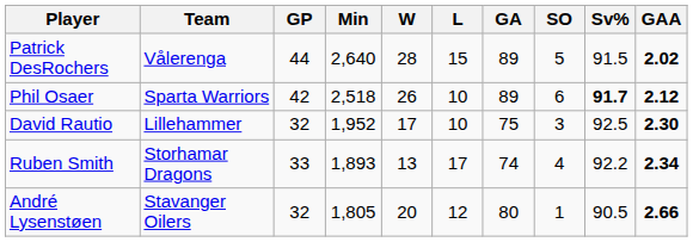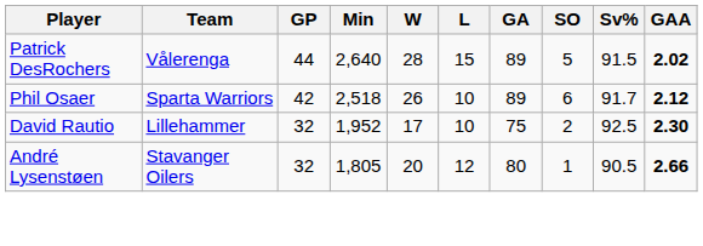 <table class="wikitable sortable" style="text-align:center">
 <tr>
 <th bgcolor="#DDDDFF" width="18.5%">Player</th>
 <th bgcolor="#DDDDFF" width="18.5%">Team</th>
 <th bgcolor="#DDDDFF" width="7%">GP</th>
 <th bgcolor="#DDDDFF" width="7%">Min</th>
 <th bgcolor="#DDDDFF" width="7%">W</th>
 <th bgcolor="#DDDDFF" width="7%">L</th>
 <th bgcolor="#DDDDFF" width="7%">GA</th>
 <th bgcolor="#DDDDFF" width="7%">SO</th>
 <th bgcolor="#DDDDFF" width="7%">Sv%</th>
 <th bgcolor="#DDDDFF" width="7%">GAA</th>
 </tr>
 <tr>
 <td align=left> <a href='#'>Patrick DesRochers</a></td>
 <td align=left><a href='#'>Vålerenga</a></td>
 <td>44</td>
 <td>2,640</td>
 <td>28</td>
 <td>15</td>
 <td>89</td>
 <td>5</td>
 <td>91.5</td>
 <td><strong>2.02</strong></td>
 </tr>
 <tr>
 <td align=left> <a href='#'>Phil Osaer</a></td>
 <td align=left><a href='#'>Sparta Warriors</a></td>
 <td>42</td>
 <td>2,518</td>
 <td>26</td>
 <td>10</td>
 <td>89</td>
 <td>6</td>
-<td><strong>91.7</strong></td>
+<td>91.7</td>
 <td><strong>2.12</strong></td>
 </tr>
 <tr>
 <td align=left> <a href='#'>David Rautio</a></td>
 <td align=left><a href='#'>Lillehammer</a></td>
 <td>32</td>
 <td>1,952</td>
 <td>17</td>
 <td>10</td>
 <td>75</td>
-<td>3</td>
+<td>2</td>
 <td>92.5</td>
 <td><strong>2.30</strong></td>
-</tr>
-<tr>
-<td align=left> <a href='#'>Ruben Smith</a></td>
-<td align=left><a href='#'>Storhamar Dragons</a></td>
-<td>33</td>
-<td>1,893</td>
-<td>13</td>
-<td>17</td>
-<td>74</td>
-<td>4</td>
-<td>92.2</td>
-<td><strong>2.34</strong></td>
 </tr>
 <tr>
 <td align=left> <a href='#'>André Lysenstøen</a></td>
 <td align=left><a href='#'>Stavanger Oilers</a></td>
 <td>32</td>
 <td>1,805</td>
 <td>20</td>
 <td>12</td>
 <td>80</td>
 <td>1</td>
 <td>90.5</td>
 <td><strong>2.66</strong></td>
 </tr>
 </table>
